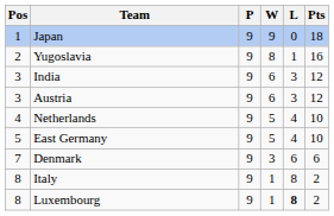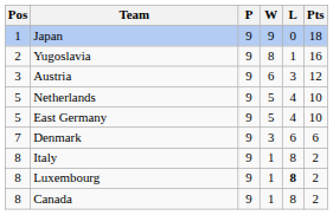 <table class="wikitable" style="font-size: 100%">
 <tr>
 <th width=15>Pos</th>
 <th width=250>Team</th>
 <th width=20>P</th>
 <th width=20>W</th>
 <th width=20>L</th>
 <th width=20>Pts</th>
 </tr>
 <tr align=center style="background: #b2ccf4;">
 <td>1</td>
 <td align="left"> Japan</td>
 <td>9</td>
 <td>9</td>
 <td>0</td>
 <td>18</td>
 </tr>
 <tr align=center>
 <td>2</td>
 <td align="left"> Yugoslavia</td>
 <td>9</td>
 <td>8</td>
 <td>1</td>
 <td>16</td>
 </tr>
 <tr align=center>
 <td>3</td>
-<td align="left"> India</td>
-<td>9</td>
-<td>6</td>
-<td>3</td>
-<td>12</td>
-</tr>
-<tr align=center>
-<td>3</td>
 <td align="left"> Austria</td>
 <td>9</td>
 <td>6</td>
 <td>3</td>
 <td>12</td>
 </tr>
 <tr align=center>
-<td>4</td>
+<td>5</td>
 <td align="left"> Netherlands</td>
 <td>9</td>
 <td>5</td>
 <td>4</td>
 <td>10</td>
 </tr>
 <tr align=center>
 <td>5</td>
 <td align="left"> East Germany</td>
 <td>9</td>
 <td>5</td>
 <td>4</td>
 <td>10</td>
 </tr>
 <tr align=center>
 <td>7</td>
 <td align="left"> Denmark</td>
 <td>9</td>
 <td>3</td>
 <td>6</td>
 <td>6</td>
 </tr>
 <tr align=center>
 <td>8</td>
 <td align="left"> Italy</td>
 <td>9</td>
 <td>1</td>
 <td>8</td>
 <td>2</td>
 </tr>
 <tr align=center>
 <td>8</td>
 <td align="left"> Luxembourg</td>
 <td>9</td>
 <td>1</td>
 <td><strong>8</strong></td>
 <td>2</td>
 </tr>
+<tr align=center>
+<td>8</td>
+<td align="left"> Canada</td>
+<td>9</td>
+<td>1</td>
+<td>8</td>
+<td>2</td>
+</tr>
 </table>
